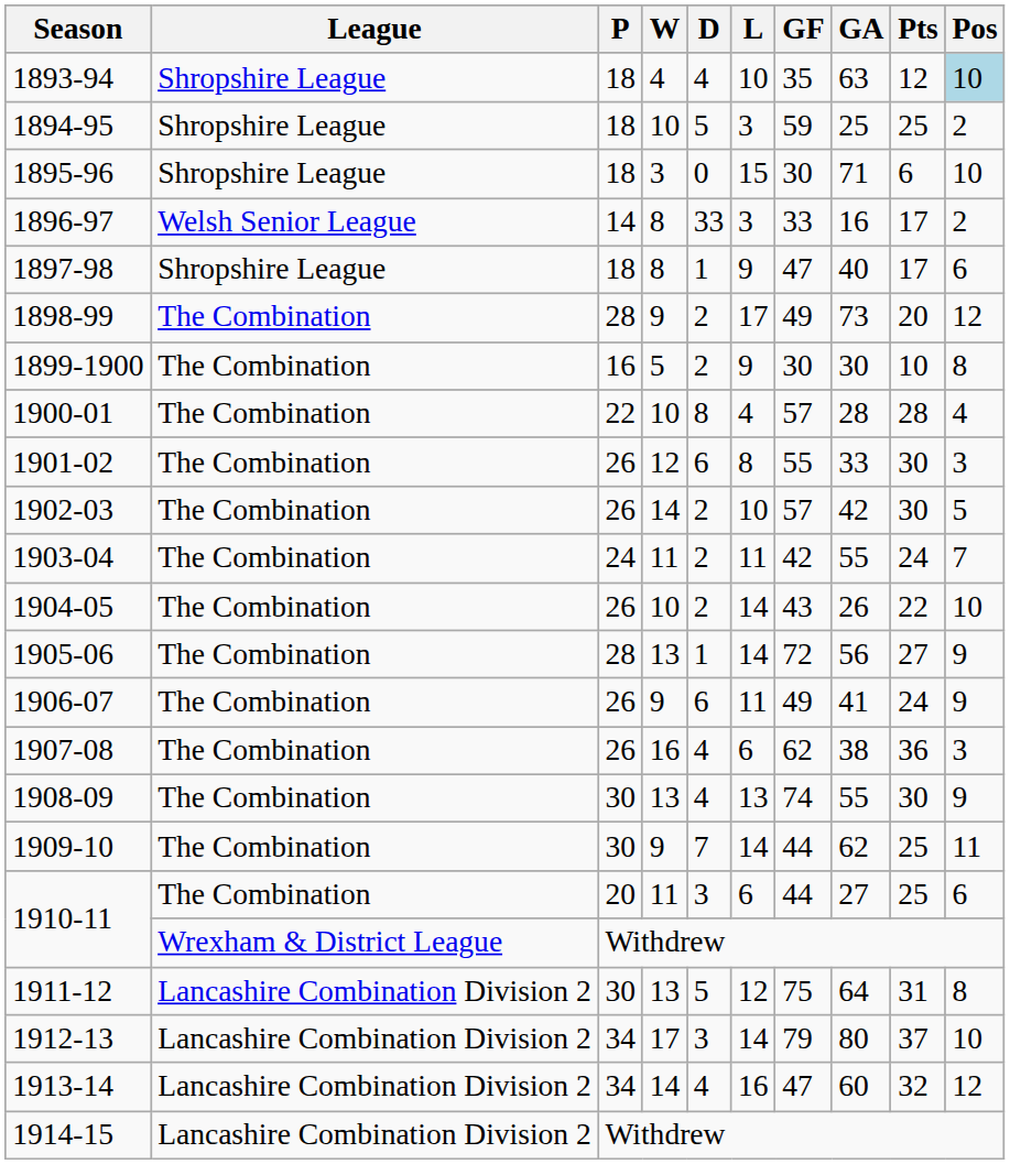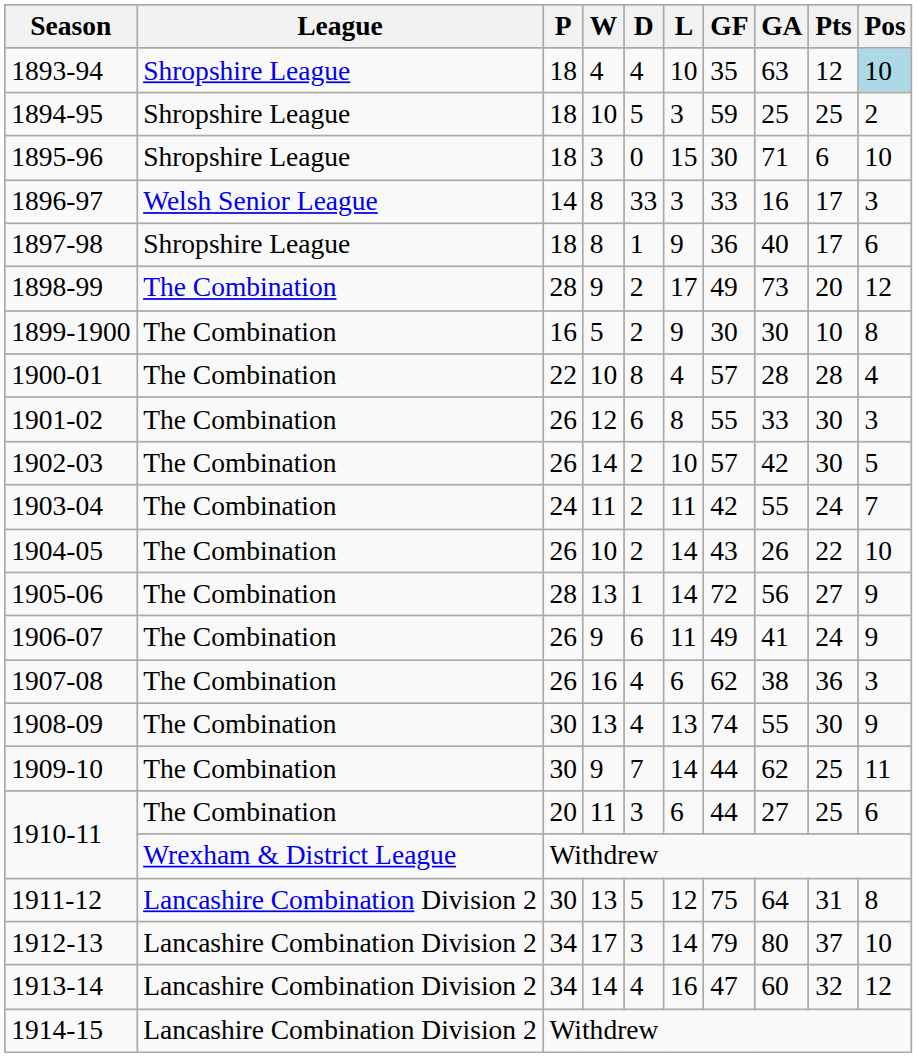 <table class="wikitable">
 <tr>
 <th>Season</th>
 <th>League</th>
 <th>P</th>
 <th>W</th>
 <th>D</th>
 <th>L</th>
 <th>GF</th>
 <th>GA</th>
 <th>Pts</th>
 <th>Pos</th>
 </tr>
 <tr>
 <td>1893-94</td>
 <td><a href='#'>Shropshire League</a></td>
 <td>18</td>
 <td>4</td>
 <td>4</td>
 <td>10</td>
 <td>35</td>
 <td>63</td>
 <td>12</td>
 <td style="background: lightblue;">10</td>
 </tr>
 <tr>
 <td>1894-95</td>
 <td>Shropshire League</td>
 <td>18</td>
 <td>10</td>
 <td>5</td>
 <td>3</td>
 <td>59</td>
 <td>25</td>
 <td>25</td>
 <td>2</td>
 </tr>
 <tr>
 <td>1895-96</td>
 <td>Shropshire League</td>
 <td>18</td>
 <td>3</td>
 <td>0</td>
 <td>15</td>
 <td>30</td>
 <td>71</td>
 <td>6</td>
 <td>10</td>
 </tr>
 <tr>
 <td>1896-97</td>
 <td><a href='#'>Welsh Senior League</a></td>
 <td>14</td>
 <td>8</td>
 <td>33</td>
 <td>3</td>
 <td>33</td>
 <td>16</td>
 <td>17</td>
-<td>2</td>
+<td>3</td>
 </tr>
 <tr>
 <td>1897-98</td>
 <td>Shropshire League</td>
 <td>18</td>
 <td>8</td>
 <td>1</td>
 <td>9</td>
-<td>47</td>
+<td>36</td>
 <td>40</td>
 <td>17</td>
 <td>6</td>
 </tr>
 <tr>
 <td>1898-99</td>
 <td><a href='#'>The Combination</a></td>
 <td>28</td>
 <td>9</td>
 <td>2</td>
 <td>17</td>
 <td>49</td>
 <td>73</td>
 <td>20</td>
 <td>12</td>
 </tr>
 <tr>
 <td>1899-1900</td>
 <td>The Combination</td>
 <td>16</td>
 <td>5</td>
 <td>2</td>
 <td>9</td>
 <td>30</td>
 <td>30</td>
 <td>10</td>
 <td>8</td>
 </tr>
 <tr>
 <td>1900-01</td>
 <td>The Combination</td>
 <td>22</td>
 <td>10</td>
 <td>8</td>
 <td>4</td>
 <td>57</td>
 <td>28</td>
 <td>28</td>
 <td>4</td>
 </tr>
 <tr>
 <td>1901-02</td>
 <td>The Combination</td>
 <td>26</td>
 <td>12</td>
 <td>6</td>
 <td>8</td>
 <td>55</td>
 <td>33</td>
 <td>30</td>
 <td>3</td>
 </tr>
 <tr>
 <td>1902-03</td>
 <td>The Combination</td>
 <td>26</td>
 <td>14</td>
 <td>2</td>
 <td>10</td>
 <td>57</td>
 <td>42</td>
 <td>30</td>
 <td>5</td>
 </tr>
 <tr>
 <td>1903-04</td>
 <td>The Combination</td>
 <td>24</td>
 <td>11</td>
 <td>2</td>
 <td>11</td>
 <td>42</td>
 <td>55</td>
 <td>24</td>
 <td>7</td>
 </tr>
 <tr>
 <td>1904-05</td>
 <td>The Combination</td>
 <td>26</td>
 <td>10</td>
 <td>2</td>
 <td>14</td>
 <td>43</td>
 <td>26</td>
 <td>22</td>
 <td>10</td>
 </tr>
 <tr>
 <td>1905-06</td>
 <td>The Combination</td>
 <td>28</td>
 <td>13</td>
 <td>1</td>
 <td>14</td>
 <td>72</td>
 <td>56</td>
 <td>27</td>
 <td>9</td>
 </tr>
 <tr>
 <td>1906-07</td>
 <td>The Combination</td>
 <td>26</td>
 <td>9</td>
 <td>6</td>
 <td>11</td>
 <td>49</td>
 <td>41</td>
 <td>24</td>
 <td>9</td>
 </tr>
 <tr>
 <td>1907-08</td>
 <td>The Combination</td>
 <td>26</td>
 <td>16</td>
 <td>4</td>
 <td>6</td>
 <td>62</td>
 <td>38</td>
 <td>36</td>
 <td>3</td>
 </tr>
 <tr>
 <td>1908-09</td>
 <td>The Combination</td>
 <td>30</td>
 <td>13</td>
 <td>4</td>
 <td>13</td>
 <td>74</td>
 <td>55</td>
 <td>30</td>
 <td>9</td>
 </tr>
 <tr>
 <td>1909-10</td>
 <td>The Combination</td>
 <td>30</td>
 <td>9</td>
 <td>7</td>
 <td>14</td>
 <td>44</td>
 <td>62</td>
 <td>25</td>
 <td>11</td>
 </tr>
 <tr>
 <td rowspan="2">1910-11</td>
 <td>The Combination</td>
 <td>20</td>
 <td>11</td>
 <td>3</td>
 <td>6</td>
 <td>44</td>
 <td>27</td>
 <td>25</td>
 <td>6</td>
 </tr>
 <tr>
 <td><a href='#'>Wrexham & District League</a></td>
 <td colspan="8">Withdrew</td>
 </tr>
 <tr>
 <td>1911-12</td>
 <td><a href='#'>Lancashire Combination</a> Division 2</td>
 <td>30</td>
 <td>13</td>
 <td>5</td>
 <td>12</td>
 <td>75</td>
 <td>64</td>
 <td>31</td>
 <td>8</td>
 </tr>
 <tr>
 <td>1912-13</td>
 <td>Lancashire Combination Division 2</td>
 <td>34</td>
 <td>17</td>
 <td>3</td>
 <td>14</td>
 <td>79</td>
 <td>80</td>
 <td>37</td>
 <td>10</td>
 </tr>
 <tr>
 <td>1913-14</td>
 <td>Lancashire Combination Division 2</td>
 <td>34</td>
 <td>14</td>
 <td>4</td>
 <td>16</td>
 <td>47</td>
 <td>60</td>
 <td>32</td>
 <td>12</td>
 </tr>
 <tr>
 <td>1914-15</td>
 <td>Lancashire Combination Division 2</td>
 <td colspan="8">Withdrew</td>
 </tr>
 </table>
